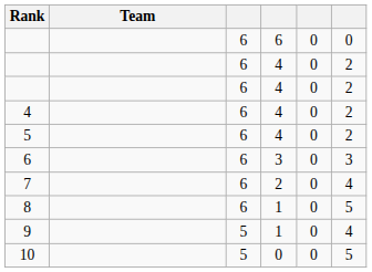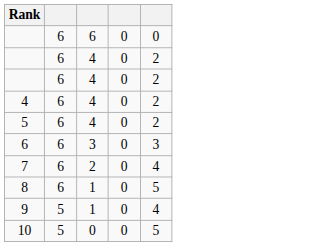 <table class="wikitable" style="text-align: center;">
 <tr>
 <th width=40>Rank</th>
-<th width=180>Team</th>
 <th width=30></th>
 <th width=30></th>
 <th width=30></th>
 <th width=30></th>
 </tr>
 <tr>
 <td></td>
-<td align=left></td>
 <td>6</td>
 <td>6</td>
 <td>0</td>
 <td>0</td>
 </tr>
 <tr>
 <td></td>
-<td align=left></td>
 <td>6</td>
 <td>4</td>
 <td>0</td>
 <td>2</td>
 </tr>
 <tr>
 <td></td>
-<td align=left></td>
 <td>6</td>
 <td>4</td>
 <td>0</td>
 <td>2</td>
 </tr>
 <tr>
 <td>4</td>
-<td align=left></td>
 <td>6</td>
 <td>4</td>
 <td>0</td>
 <td>2</td>
 </tr>
 <tr>
 <td>5</td>
-<td align=left></td>
 <td>6</td>
 <td>4</td>
 <td>0</td>
 <td>2</td>
 </tr>
 <tr>
 <td>6</td>
-<td align=left></td>
 <td>6</td>
 <td>3</td>
 <td>0</td>
 <td>3</td>
 </tr>
 <tr>
 <td>7</td>
-<td align=left></td>
 <td>6</td>
 <td>2</td>
 <td>0</td>
 <td>4</td>
 </tr>
 <tr>
 <td>8</td>
-<td align=left></td>
 <td>6</td>
 <td>1</td>
 <td>0</td>
 <td>5</td>
 </tr>
 <tr>
 <td>9</td>
-<td align=left></td>
 <td>5</td>
 <td>1</td>
 <td>0</td>
 <td>4</td>
 </tr>
 <tr>
 <td>10</td>
-<td align=left></td>
 <td>5</td>
 <td>0</td>
 <td>0</td>
 <td>5</td>
 </tr>
 </table>
